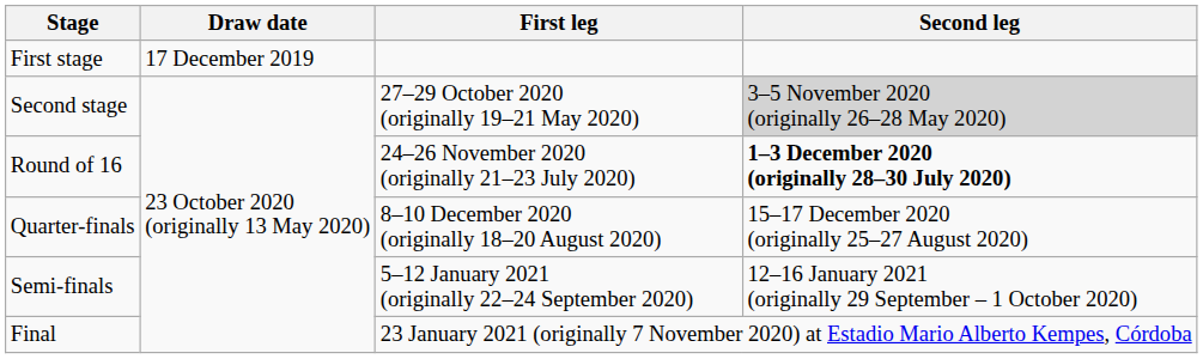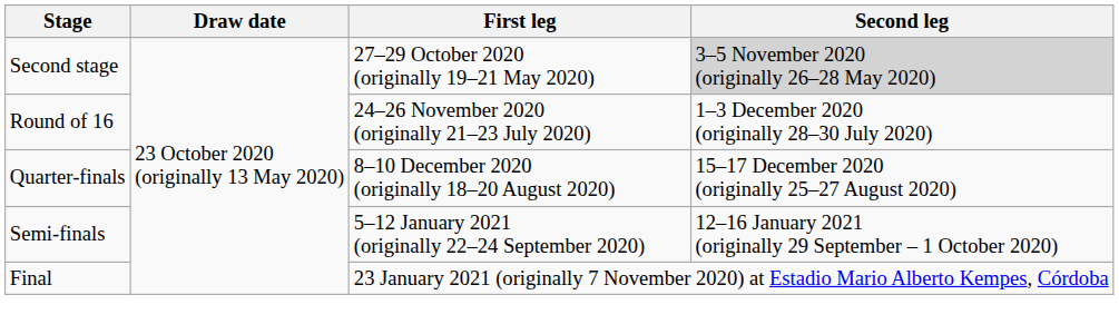 <table class="wikitable">
 <tr>
 <th>Stage</th>
 <th>Draw date</th>
 <th>First leg</th>
 <th>Second leg</th>
-</tr>
-<tr>
-<td>First stage</td>
-<td>17 December 2019</td>
-<td></td>
-<td></td>
 </tr>
 <tr>
 <td>Second stage</td>
 <td rowspan=5>23 October 2020<br>(originally 13 May 2020)</td>
 <td>27–29 October 2020<br>(originally 19–21 May 2020)</td>
 <td style="background: lightgrey;">3–5 November 2020<br>(originally 26–28 May 2020)</td>
 </tr>
 <tr>
 <td>Round of 16</td>
 <td>24–26 November 2020<br>(originally 21–23 July 2020)</td>
-<td><strong>1–3 December 2020<br>(originally 28–30 July 2020)</strong></td>
+<td>1–3 December 2020<br>(originally 28–30 July 2020)</td>
 </tr>
 <tr>
 <td>Quarter-finals</td>
 <td>8–10 December 2020<br>(originally 18–20 August 2020)</td>
 <td>15–17 December 2020<br>(originally 25–27 August 2020)</td>
 </tr>
 <tr>
 <td>Semi-finals</td>
 <td>5–12 January 2021<br>(originally 22–24 September 2020)</td>
 <td>12–16 January 2021<br>(originally 29 September – 1 October 2020)</td>
 </tr>
 <tr>
 <td>Final</td>
 <td colspan=2>23 January 2021 (originally 7 November 2020) at <a href='#'>Estadio Mario Alberto Kempes</a>, <a href='#'>Córdoba</a></td>
 </tr>
 </table>
